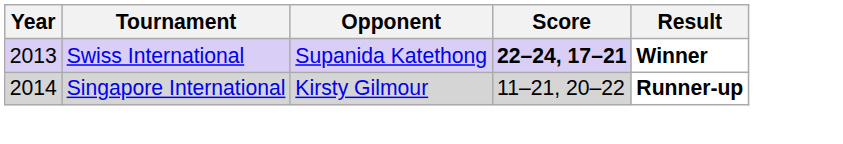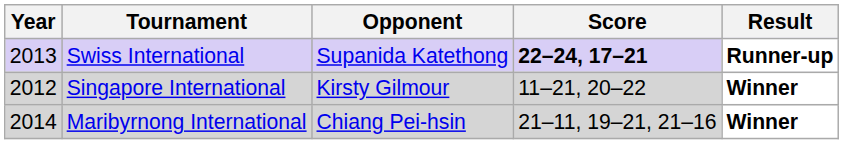 <table class="sortable wikitable" style="font-size: 90%;">
 <tr>
 <th>Year</th>
 <th>Tournament</th>
 <th>Opponent</th>
 <th>Score</th>
 <th>Result</th>
 </tr>
 <tr style="background:#D8CEF6">
 <td align="center">2013</td>
 <td align="left"><a href='#'>Swiss International</a></td>
 <td align="left"> <a href='#'>Supanida Katethong</a></td>
 <td align="left"><strong>22–24, 17–21</strong></td>
+<td style="text-align:left; background:white"> <strong>Runner-up</strong></td>
+</tr>
+<tr style="background:#D5D5D5">
+<td align="center">2012</td>
+<td align="left"><a href='#'>Singapore International</a></td>
+<td align="left"> <a href='#'>Kirsty Gilmour</a></td>
+<td align="left">11–21, 20–22</td>
 <td style="text-align:left; background:white"> <strong>Winner</strong></td>
 </tr>
 <tr style="background:#D5D5D5">
 <td align="center">2014</td>
-<td align="left"><a href='#'>Singapore International</a></td>
-<td align="left"> <a href='#'>Kirsty Gilmour</a></td>
-<td align="left">11–21, 20–22</td>
-<td style="text-align:left; background:white"> <strong>Runner-up</strong></td>
+<td align="left"><a href='#'>Maribyrnong International</a></td>
+<td align="left"> <a href='#'>Chiang Pei-hsin</a></td>
+<td align="left">21–11, 19–21, 21–16</td>
+<td style="text-align:left; background:white"> <strong>Winner</strong></td>
 </tr>
 </table>
